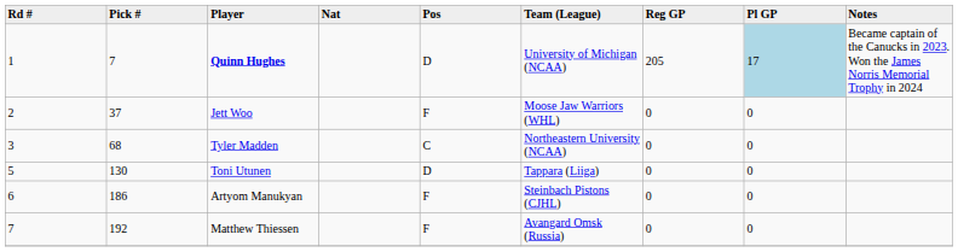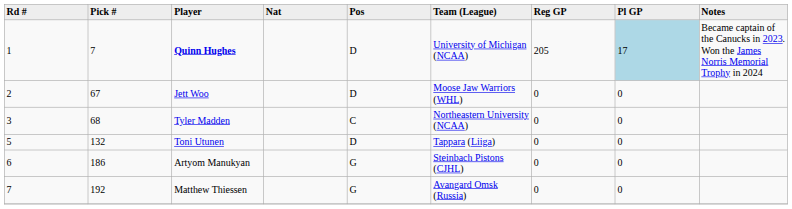 <table class="wikitable" style="width: 100%">
 <tr>
 <td width="5%"; bgcolor="#eeeeee"><strong>Rd #</strong></td>
 <td width="5%"; bgcolor="#eeeeee"><strong>Pick #</strong></td>
 <td width="5%"; bgcolor="#eeeeee"><strong>Player</strong></td>
 <td width="5%"; bgcolor="#eeeeee"><strong>Nat</strong></td>
 <td width="5%"; bgcolor="#eeeeee"><strong>Pos</strong></td>
 <td width="5%"; bgcolor="#eeeeee"><strong>Team (League)</strong></td>
 <td width="5%"; bgcolor="#eeeeee"><strong>Reg GP</strong></td>
 <td width="5%"; bgcolor="#eeeeee"><strong>Pl GP</strong></td>
 <td width="5%"; bgcolor="#eeeeee"><strong>Notes</strong></td>
 </tr>
 <tr>
 <td>1</td>
 <td>7</td>
 <td><strong><a href='#'>Quinn Hughes</a></strong></td>
 <td></td>
 <td>D</td>
 <td><a href='#'>University of Michigan</a> (<a href='#'>NCAA</a>)</td>
 <td>205</td>
 <td style="background: lightblue;">17</td>
 <td>Became captain of the Canucks in <a href='#'>2023</a>. Won the <a href='#'>James Norris Memorial Trophy</a> in 2024</td>
 </tr>
 <tr>
 <td>2</td>
-<td>37</td>
+<td>67</td>
 <td><a href='#'>Jett Woo</a></td>
 <td></td>
-<td>F</td>
+<td>D</td>
 <td><a href='#'>Moose Jaw Warriors</a> (<a href='#'>WHL</a>)</td>
 <td>0</td>
 <td>0</td>
 <td></td>
 </tr>
 <tr>
 <td>3</td>
 <td>68</td>
 <td><a href='#'>Tyler Madden</a></td>
 <td></td>
 <td>C</td>
 <td><a href='#'>Northeastern University</a> (<a href='#'>NCAA</a>)</td>
 <td>0</td>
 <td>0</td>
 <td></td>
 </tr>
 <tr>
 <td>5</td>
-<td>130</td>
+<td>132</td>
 <td><a href='#'>Toni Utunen</a></td>
 <td></td>
 <td>D</td>
 <td><a href='#'>Tappara</a> (<a href='#'>Liiga</a>)</td>
 <td>0</td>
 <td>0</td>
 <td></td>
 </tr>
 <tr>
 <td>6</td>
 <td>186</td>
 <td>Artyom Manukyan</td>
 <td></td>
-<td>F</td>
+<td>G</td>
 <td><a href='#'>Steinbach Pistons</a> (<a href='#'>CJHL</a>)</td>
 <td>0</td>
 <td>0</td>
 <td></td>
 </tr>
 <tr>
 <td>7</td>
 <td>192</td>
 <td>Matthew Thiessen</td>
 <td></td>
-<td>F</td>
+<td>G</td>
 <td><a href='#'>Avangard Omsk</a> (<a href='#'>Russia</a>)</td>
 <td>0</td>
 <td>0</td>
 <td></td>
 </tr>
 <tr>
 </tr>
 </table>
